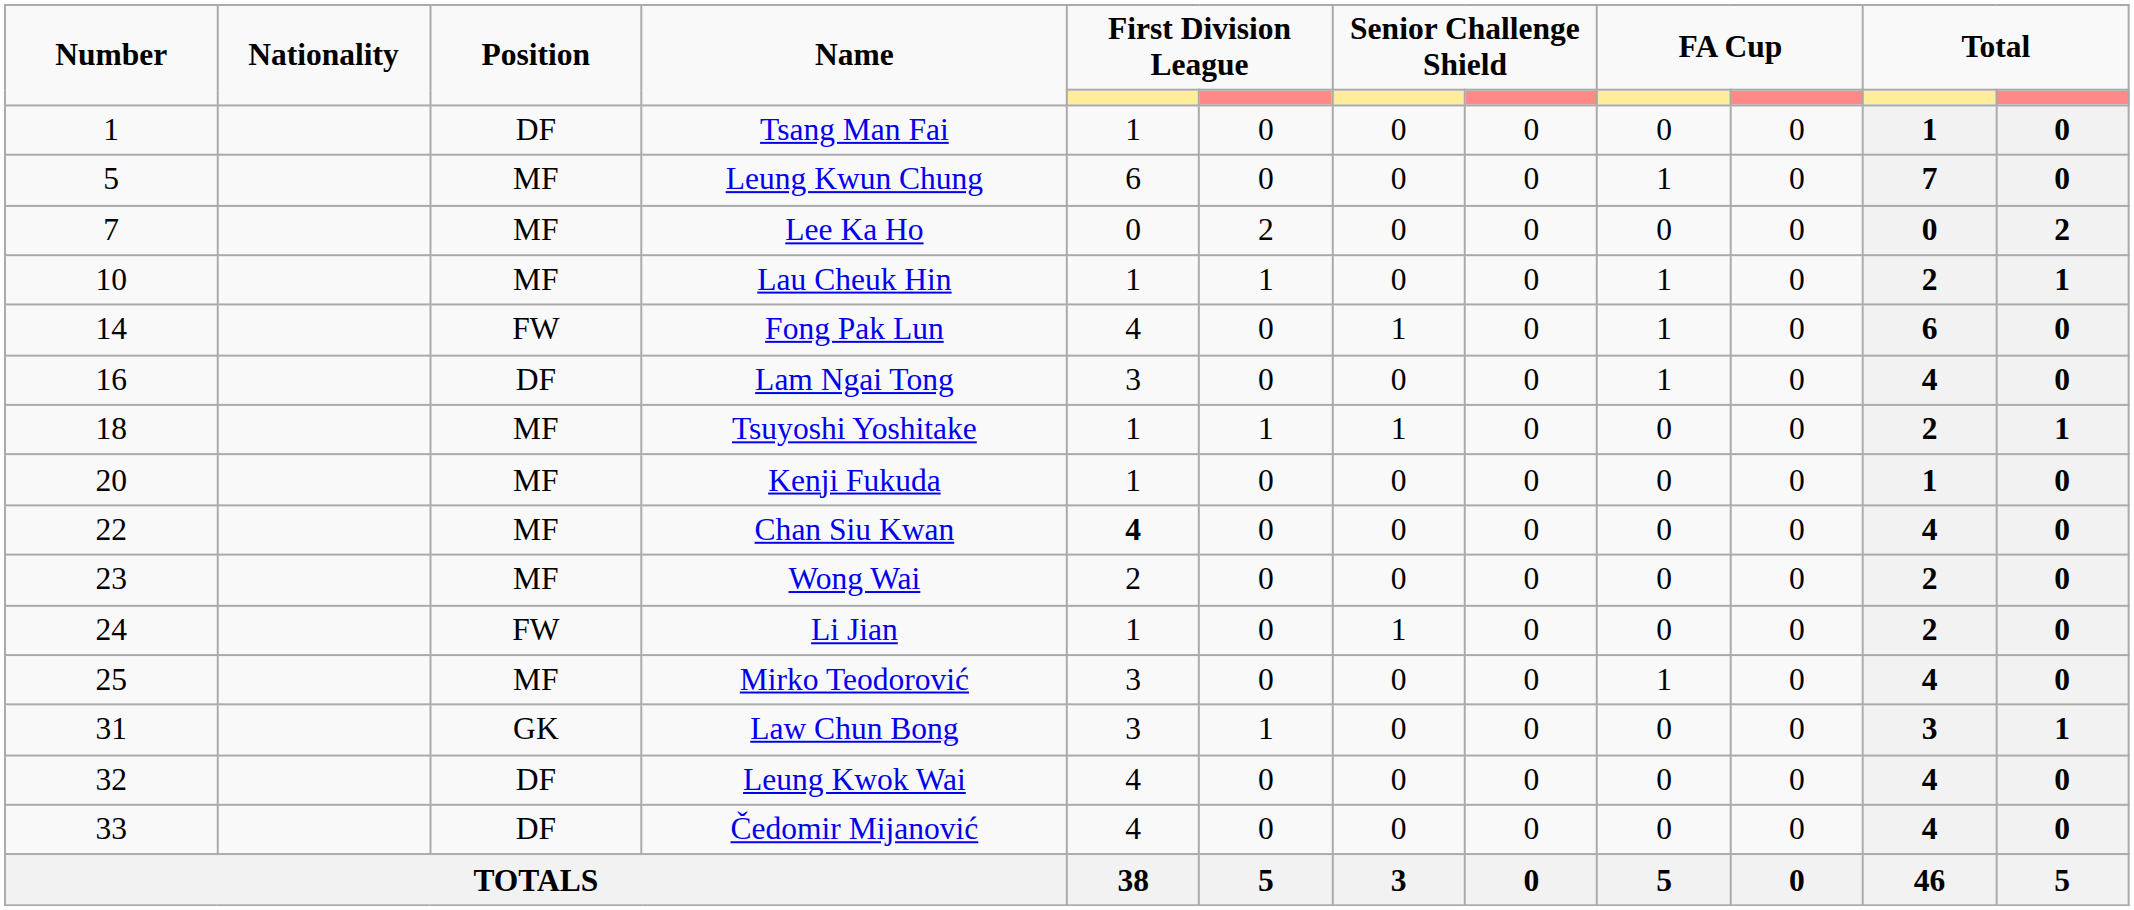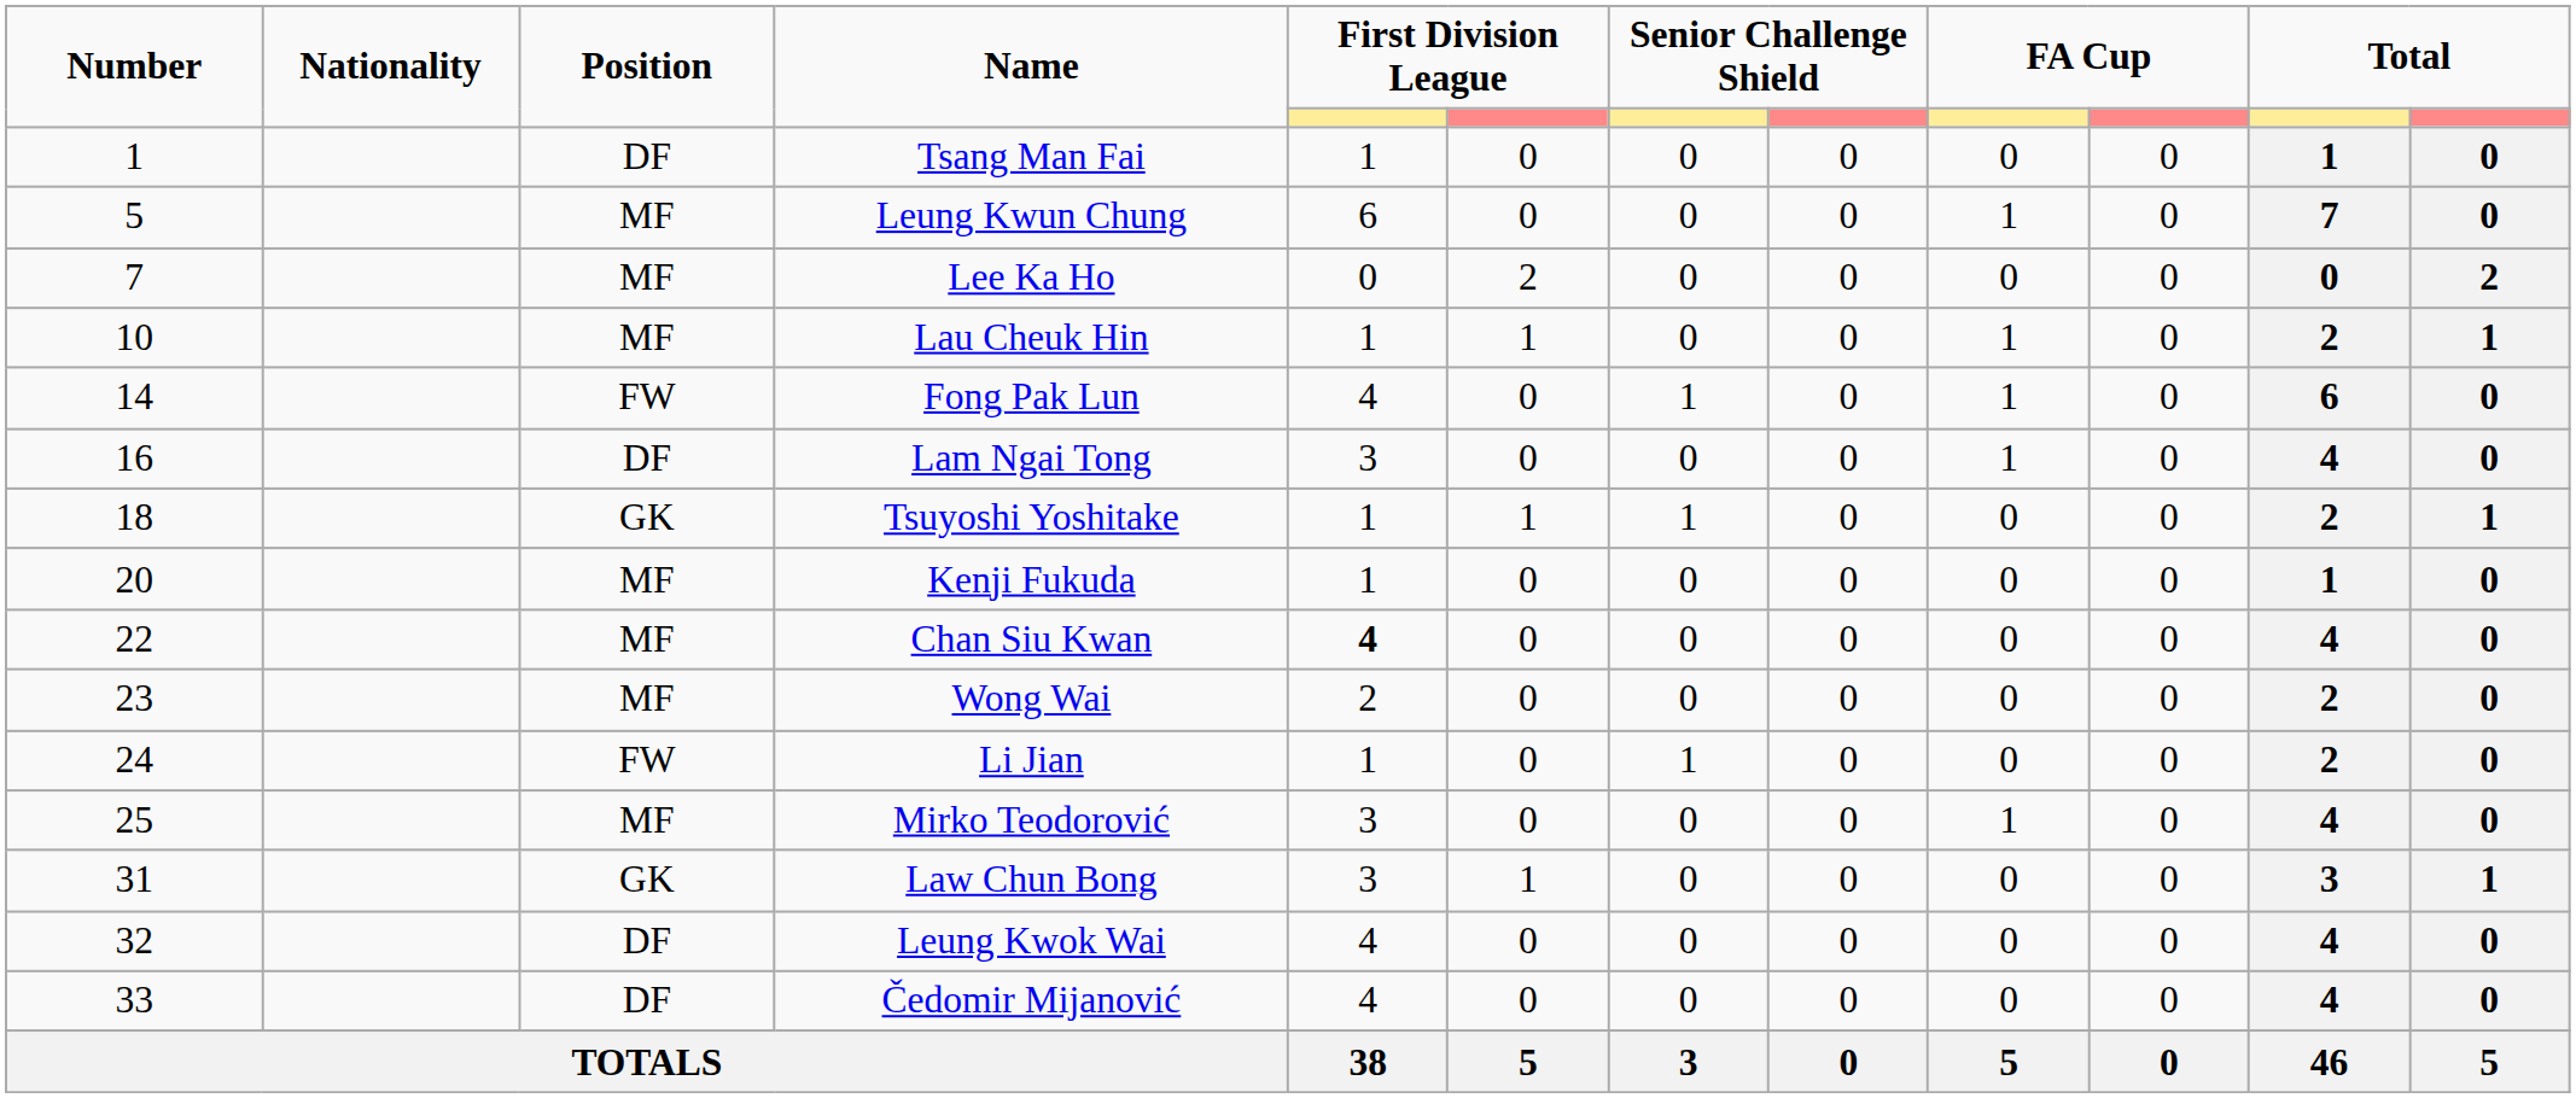 <table class="wikitable" style="text-align:center;">
 <tr style="text-align:center;">
 <td rowspan="2"  style="width:10%; "><strong>Number</strong></td>
 <td rowspan="2"  style="width:10%; "><strong>Nationality</strong></td>
 <td rowspan="2"  style="width:10%; "><strong>Position</strong></td>
 <td rowspan="2"  style="width:20%; "><strong>Name</strong></td>
 <td colspan="2"><strong>First Division League</strong></td>
 <td colspan="2"><strong>Senior Challenge Shield</strong></td>
 <td colspan="2"><strong>FA Cup</strong></td>
 <td colspan="2"><strong>Total</strong></td>
 </tr>
 <tr>
 <th style="width:60px; background:#fe9;"></th>
 <th style="width:60px; background:#ff8888;"></th>
 <th style="width:60px; background:#fe9;"></th>
 <th style="width:60px; background:#ff8888;"></th>
 <th style="width:60px; background:#fe9;"></th>
 <th style="width:60px; background:#ff8888;"></th>
 <th style="width:60px; background:#fe9;"></th>
 <th style="width:60px; background:#ff8888;"></th>
 </tr>
 <tr>
 <td>1</td>
 <td></td>
 <td>DF</td>
 <td><a href='#'>Tsang Man Fai</a></td>
 <td>1</td>
 <td>0</td>
 <td>0</td>
 <td>0</td>
 <td>0</td>
 <td>0</td>
 <th>1</th>
 <th>0</th>
 </tr>
 <tr>
 <td>5</td>
 <td></td>
 <td>MF</td>
 <td><a href='#'>Leung Kwun Chung</a></td>
 <td>6</td>
 <td>0</td>
 <td>0</td>
 <td>0</td>
 <td>1</td>
 <td>0</td>
 <th>7</th>
 <th>0</th>
 </tr>
 <tr>
 <td>7</td>
 <td></td>
 <td>MF</td>
 <td><a href='#'>Lee Ka Ho</a></td>
 <td>0</td>
 <td>2</td>
 <td>0</td>
 <td>0</td>
 <td>0</td>
 <td>0</td>
 <th>0</th>
 <th>2</th>
 </tr>
 <tr>
 <td>10</td>
 <td></td>
 <td>MF</td>
 <td><a href='#'>Lau Cheuk Hin</a></td>
 <td>1</td>
 <td>1</td>
 <td>0</td>
 <td>0</td>
 <td>1</td>
 <td>0</td>
 <th>2</th>
 <th>1</th>
 </tr>
 <tr>
 <td>14</td>
 <td></td>
 <td>FW</td>
 <td><a href='#'>Fong Pak Lun</a></td>
 <td>4</td>
 <td>0</td>
 <td>1</td>
 <td>0</td>
 <td>1</td>
 <td>0</td>
 <th>6</th>
 <th>0</th>
 </tr>
 <tr>
 <td>16</td>
 <td></td>
 <td>DF</td>
 <td><a href='#'>Lam Ngai Tong</a></td>
 <td>3</td>
 <td>0</td>
 <td>0</td>
 <td>0</td>
 <td>1</td>
 <td>0</td>
 <th>4</th>
 <th>0</th>
 </tr>
 <tr>
 <td>18</td>
 <td></td>
-<td>MF</td>
+<td>GK</td>
 <td><a href='#'>Tsuyoshi Yoshitake</a></td>
 <td>1</td>
 <td>1</td>
 <td>1</td>
 <td>0</td>
 <td>0</td>
 <td>0</td>
 <th>2</th>
 <th>1</th>
 </tr>
 <tr>
 <td>20</td>
 <td></td>
 <td>MF</td>
 <td><a href='#'>Kenji Fukuda</a></td>
 <td>1</td>
 <td>0</td>
 <td>0</td>
 <td>0</td>
 <td>0</td>
 <td>0</td>
 <th>1</th>
 <th>0</th>
 </tr>
 <tr>
 <td>22</td>
 <td></td>
 <td>MF</td>
 <td><a href='#'>Chan Siu Kwan</a></td>
 <td><strong>4</strong></td>
 <td>0</td>
 <td>0</td>
 <td>0</td>
 <td>0</td>
 <td>0</td>
 <th>4</th>
 <th>0</th>
 </tr>
 <tr>
 <td>23</td>
 <td></td>
 <td>MF</td>
 <td><a href='#'>Wong Wai</a></td>
 <td>2</td>
 <td>0</td>
 <td>0</td>
 <td>0</td>
 <td>0</td>
 <td>0</td>
 <th>2</th>
 <th>0</th>
 </tr>
 <tr>
 <td>24</td>
 <td></td>
 <td>FW</td>
 <td><a href='#'>Li Jian</a></td>
 <td>1</td>
 <td>0</td>
 <td>1</td>
 <td>0</td>
 <td>0</td>
 <td>0</td>
 <th>2</th>
 <th>0</th>
 </tr>
 <tr>
 <td>25</td>
 <td></td>
 <td>MF</td>
 <td><a href='#'>Mirko Teodorović</a></td>
 <td>3</td>
 <td>0</td>
 <td>0</td>
 <td>0</td>
 <td>1</td>
 <td>0</td>
 <th>4</th>
 <th>0</th>
 </tr>
 <tr>
 <td>31</td>
 <td></td>
 <td>GK</td>
 <td><a href='#'>Law Chun Bong</a></td>
 <td>3</td>
 <td>1</td>
 <td>0</td>
 <td>0</td>
 <td>0</td>
 <td>0</td>
 <th>3</th>
 <th>1</th>
 </tr>
 <tr>
 <td>32</td>
 <td></td>
 <td>DF</td>
 <td><a href='#'>Leung Kwok Wai</a></td>
 <td>4</td>
 <td>0</td>
 <td>0</td>
 <td>0</td>
 <td>0</td>
 <td>0</td>
 <th>4</th>
 <th>0</th>
 </tr>
 <tr>
 <td>33</td>
 <td></td>
 <td>DF</td>
 <td><a href='#'>Čedomir Mijanović</a></td>
 <td>4</td>
 <td>0</td>
 <td>0</td>
 <td>0</td>
 <td>0</td>
 <td>0</td>
 <th>4</th>
 <th>0</th>
 </tr>
 <tr>
 <th colspan="4">TOTALS</th>
 <th>38</th>
 <th>5</th>
 <th>3</th>
 <th>0</th>
 <th>5</th>
 <th>0</th>
 <th>46</th>
 <th>5</th>
 </tr>
 </table>
